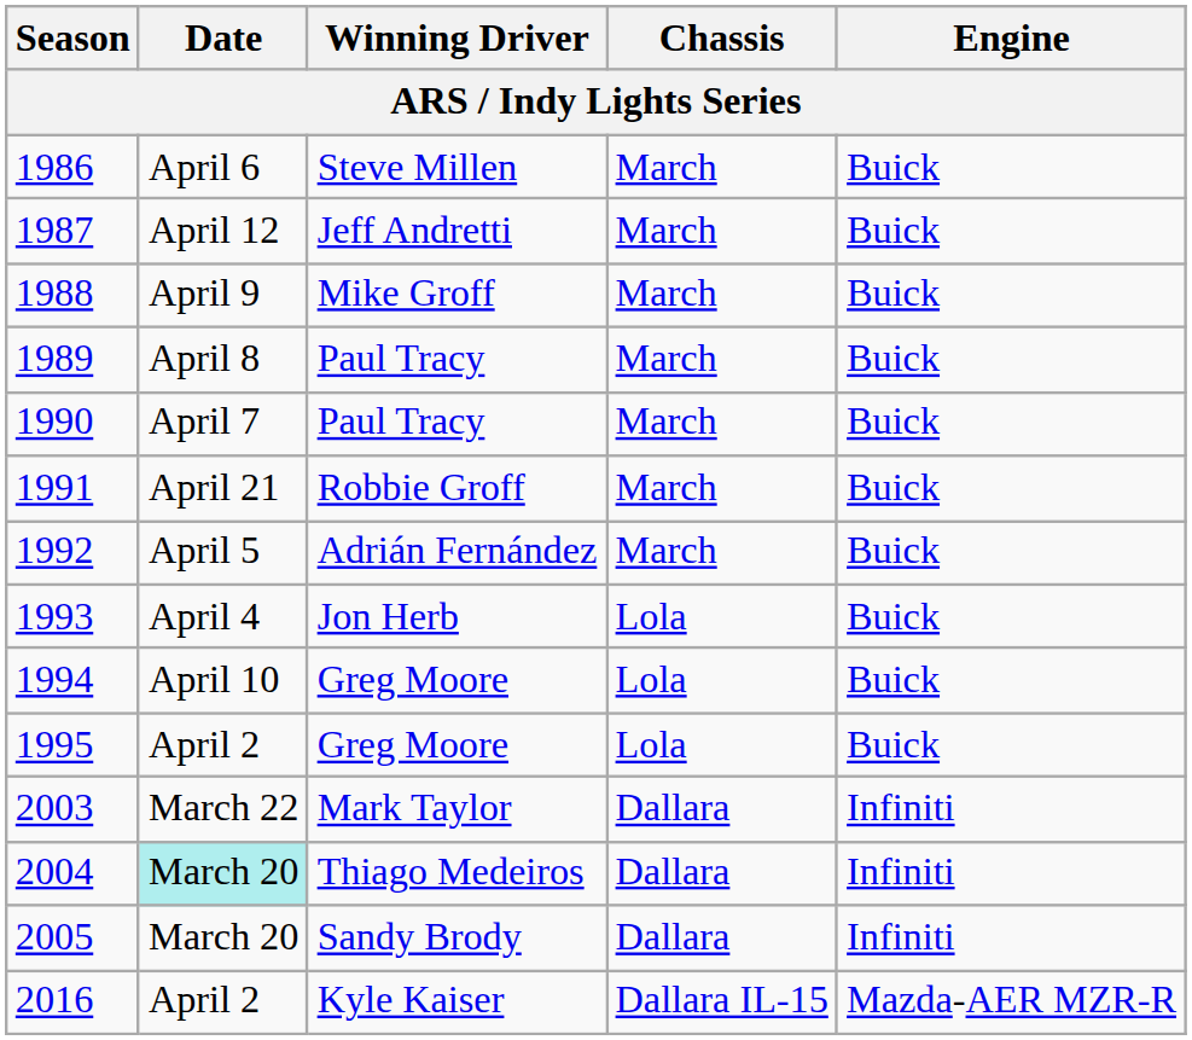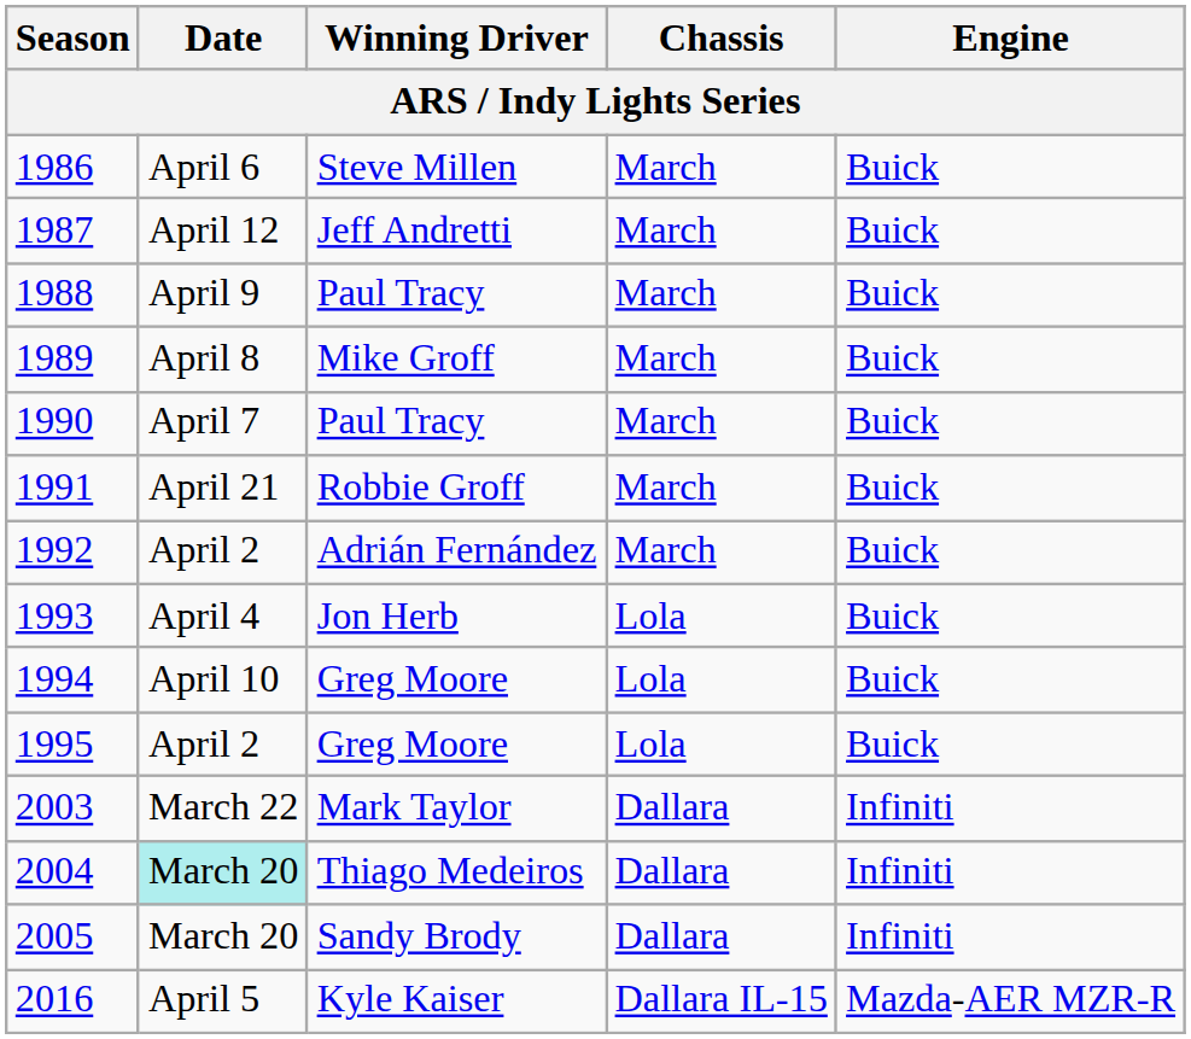 <table class="wikitable" style="font-size: 85%;">
 <tr>
 <th>Season</th>
 <th>Date</th>
 <th>Winning Driver</th>
 <th>Chassis</th>
 <th>Engine</th>
 </tr>
 <tr>
 <th colspan="5">ARS / Indy Lights Series</th>
 </tr>
 <tr>
 <td><a href='#'>1986</a></td>
 <td>April 6</td>
 <td> <a href='#'>Steve Millen</a></td>
 <td><a href='#'>March</a></td>
 <td><a href='#'>Buick</a></td>
 </tr>
 <tr>
 <td><a href='#'>1987</a></td>
 <td>April 12</td>
 <td> <a href='#'>Jeff Andretti</a></td>
 <td><a href='#'>March</a></td>
 <td><a href='#'>Buick</a></td>
 </tr>
 <tr>
 <td><a href='#'>1988</a></td>
 <td>April 9</td>
-<td> <a href='#'>Mike Groff</a></td>
+<td> <a href='#'>Paul Tracy</a></td>
 <td><a href='#'>March</a></td>
 <td><a href='#'>Buick</a></td>
 </tr>
 <tr>
 <td><a href='#'>1989</a></td>
 <td>April 8</td>
-<td> <a href='#'>Paul Tracy</a></td>
+<td> <a href='#'>Mike Groff</a></td>
 <td><a href='#'>March</a></td>
 <td><a href='#'>Buick</a></td>
 </tr>
 <tr>
 <td><a href='#'>1990</a></td>
 <td>April 7</td>
 <td> <a href='#'>Paul Tracy</a></td>
 <td><a href='#'>March</a></td>
 <td><a href='#'>Buick</a></td>
 </tr>
 <tr>
 <td><a href='#'>1991</a></td>
 <td>April 21</td>
 <td> <a href='#'>Robbie Groff</a></td>
 <td><a href='#'>March</a></td>
 <td><a href='#'>Buick</a></td>
 </tr>
 <tr>
 <td><a href='#'>1992</a></td>
-<td>April 5</td>
+<td>April 2</td>
 <td> <a href='#'>Adrián Fernández</a></td>
 <td><a href='#'>March</a></td>
 <td><a href='#'>Buick</a></td>
 </tr>
 <tr>
 <td><a href='#'>1993</a></td>
 <td>April 4</td>
 <td> <a href='#'>Jon Herb</a></td>
 <td><a href='#'>Lola</a></td>
 <td><a href='#'>Buick</a></td>
 </tr>
 <tr>
 <td><a href='#'>1994</a></td>
 <td>April 10</td>
 <td> <a href='#'>Greg Moore</a></td>
 <td><a href='#'>Lola</a></td>
 <td><a href='#'>Buick</a></td>
 </tr>
 <tr>
 <td><a href='#'>1995</a></td>
 <td>April 2</td>
 <td> <a href='#'>Greg Moore</a></td>
 <td><a href='#'>Lola</a></td>
 <td><a href='#'>Buick</a></td>
 </tr>
 <tr>
 <td><a href='#'>2003</a></td>
 <td>March 22</td>
 <td> <a href='#'>Mark Taylor</a></td>
 <td><a href='#'>Dallara</a></td>
 <td><a href='#'>Infiniti</a></td>
 </tr>
 <tr>
 <td><a href='#'>2004</a></td>
 <td style="background: paleturquoise;">March 20</td>
 <td> <a href='#'>Thiago Medeiros</a></td>
 <td><a href='#'>Dallara</a></td>
 <td><a href='#'>Infiniti</a></td>
 </tr>
 <tr>
 <td><a href='#'>2005</a></td>
 <td>March 20</td>
 <td> <a href='#'>Sandy Brody</a></td>
 <td><a href='#'>Dallara</a></td>
 <td><a href='#'>Infiniti</a></td>
 </tr>
 <tr>
 <td><a href='#'>2016</a></td>
-<td>April 2</td>
+<td>April 5</td>
 <td> <a href='#'>Kyle Kaiser</a></td>
 <td><a href='#'>Dallara IL-15</a></td>
 <td><a href='#'>Mazda</a>-<a href='#'>AER MZR-R</a></td>
 </tr>
 </table>
